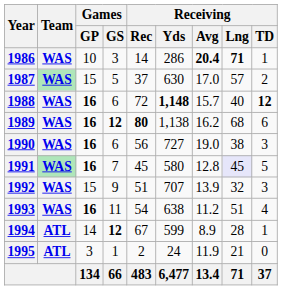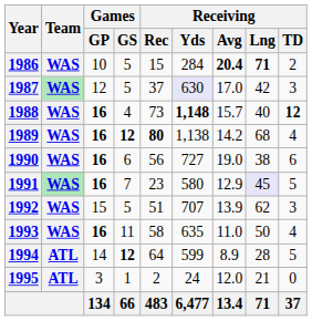 <table class="wikitable" style="text-align:center;">
 <tr>
 <th rowspan="2">Year</th>
 <th rowspan="2">Team</th>
 <th colspan="2">Games</th>
 <th colspan="5">Receiving</th>
 </tr>
 <tr>
 <th>GP</th>
 <th>GS</th>
 <th>Rec</th>
 <th>Yds</th>
 <th>Avg</th>
 <th>Lng</th>
 <th>TD</th>
 </tr>
 <tr>
 <th><a href='#'>1986</a></th>
 <th><a href='#'>WAS</a></th>
 <td>10</td>
-<td>3</td>
-<td>14</td>
-<td>286</td>
+<td>5</td>
+<td>15</td>
+<td>284</td>
 <td><strong>20.4</strong></td>
 <td><strong>71</strong></td>
-<td>1</td>
+<td>2</td>
 </tr>
 <tr>
 <th><a href='#'>1987</a></th>
 <th style="background:#afe6ba;"><a href='#'>WAS</a></th>
-<td>15</td>
+<td>12</td>
 <td>5</td>
 <td>37</td>
-<td>630</td>
+<td style="background: lavender;">630</td>
 <td>17.0</td>
-<td>57</td>
-<td>2</td>
+<td>42</td>
+<td>3</td>
 </tr>
 <tr>
 <th><a href='#'>1988</a></th>
 <th><a href='#'>WAS</a></th>
 <td><strong>16</strong></td>
-<td>6</td>
-<td>72</td>
+<td>4</td>
+<td>73</td>
 <td><strong>1,148</strong></td>
 <td>15.7</td>
 <td>40</td>
 <td><strong>12</strong></td>
 </tr>
 <tr>
 <th><a href='#'>1989</a></th>
 <th><a href='#'>WAS</a></th>
 <td><strong>16</strong></td>
 <td><strong>12</strong></td>
 <td><strong>80</strong></td>
 <td>1,138</td>
-<td>16.2</td>
+<td>14.2</td>
 <td>68</td>
-<td>6</td>
+<td>4</td>
 </tr>
 <tr>
 <th><a href='#'>1990</a></th>
 <th><a href='#'>WAS</a></th>
 <td><strong>16</strong></td>
 <td>6</td>
 <td>56</td>
 <td>727</td>
 <td>19.0</td>
 <td>38</td>
-<td>3</td>
+<td>6</td>
 </tr>
 <tr>
 <th><a href='#'>1991</a></th>
 <th style="background:#afe6ba;"><a href='#'>WAS</a></th>
 <td><strong>16</strong></td>
 <td>7</td>
-<td>45</td>
+<td>23</td>
 <td>580</td>
-<td>12.8</td>
+<td>12.9</td>
 <td style="background: lavender;">45</td>
 <td>5</td>
 </tr>
 <tr>
 <th><a href='#'>1992</a></th>
 <th><a href='#'>WAS</a></th>
 <td>15</td>
-<td>9</td>
+<td>5</td>
 <td>51</td>
 <td>707</td>
 <td>13.9</td>
-<td>32</td>
+<td>62</td>
 <td>3</td>
 </tr>
 <tr>
 <th><a href='#'>1993</a></th>
 <th><a href='#'>WAS</a></th>
 <td><strong>16</strong></td>
 <td>11</td>
-<td>54</td>
-<td>638</td>
-<td>11.2</td>
-<td>51</td>
+<td>58</td>
+<td>635</td>
+<td>11.0</td>
+<td>50</td>
 <td>4</td>
 </tr>
 <tr>
 <th><a href='#'>1994</a></th>
 <th><a href='#'>ATL</a></th>
 <td>14</td>
 <td><strong>12</strong></td>
-<td>67</td>
+<td>64</td>
 <td>599</td>
 <td>8.9</td>
 <td>28</td>
-<td>1</td>
+<td>5</td>
 </tr>
 <tr>
 <th><a href='#'>1995</a></th>
 <th><a href='#'>ATL</a></th>
 <td>3</td>
 <td>1</td>
 <td>2</td>
 <td>24</td>
-<td>11.9</td>
+<td>12.0</td>
 <td>21</td>
 <td>0</td>
 </tr>
 <tr>
 <th colspan="2"></th>
 <th>134</th>
 <th>66</th>
 <th>483</th>
 <th>6,477</th>
 <th>13.4</th>
 <th>71</th>
 <th>37</th>
 </tr>
 </table>
